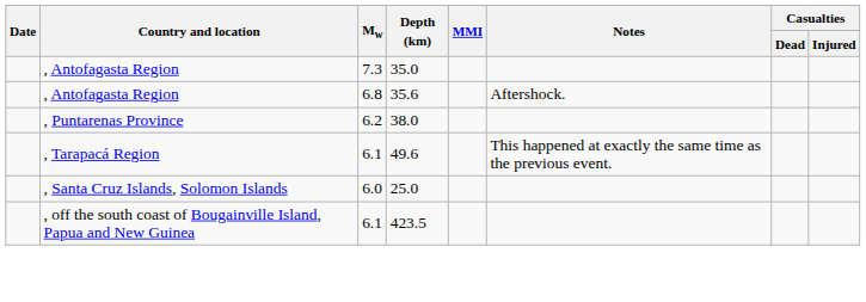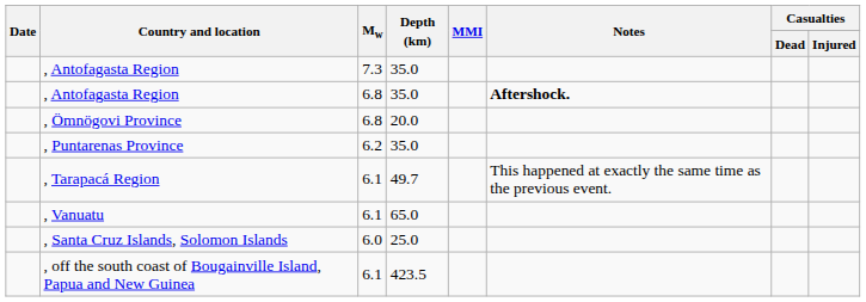 <table class="wikitable sortable sort-under" style="border:1px black; margin-left:1em;">
 <tr>
 <th rowspan="2"><small>Date</small></th>
 <th rowspan="2" style="width: 310px"><small>Country and location</small></th>
 <th rowspan="2"><small>M<sub>w</sub></small></th>
 <th rowspan="2"><small>Depth (km)</small></th>
 <th rowspan="2"><small><a href='#'>MMI</a></small></th>
 <th rowspan="2" class="unsortable"><small>Notes</small></th>
 <th colspan="2"><small>Casualties</small></th>
 </tr>
 <tr>
 <th><small>Dead</small></th>
 <th><small>Injured</small></th>
 </tr>
 <tr>
 <td></td>
 <td>, <a href='#'>Antofagasta Region</a></td>
 <td>7.3</td>
 <td>35.0</td>
 <td></td>
 <td></td>
 <td></td>
 <td></td>
 </tr>
 <tr>
 <td></td>
 <td>, <a href='#'>Antofagasta Region</a></td>
 <td>6.8</td>
-<td>35.6</td>
+<td>35.0</td>
 <td></td>
-<td>Aftershock.</td>
+<td><strong>Aftershock.</strong></td>
+<td></td>
+<td></td>
+</tr>
+<tr>
+<td></td>
+<td>, <a href='#'>Ömnögovi Province</a></td>
+<td>6.8</td>
+<td>20.0</td>
+<td></td>
+<td></td>
 <td></td>
 <td></td>
 </tr>
 <tr>
 <td></td>
 <td>, <a href='#'>Puntarenas Province</a></td>
 <td>6.2</td>
-<td>38.0</td>
+<td>35.0</td>
 <td></td>
 <td></td>
 <td></td>
 <td></td>
 </tr>
 <tr>
 <td></td>
 <td>, <a href='#'>Tarapacá Region</a></td>
 <td>6.1</td>
-<td>49.6</td>
+<td>49.7</td>
 <td></td>
 <td>This happened at exactly the same time as the previous event.</td>
+<td></td>
+<td></td>
+</tr>
+<tr>
+<td></td>
+<td>, <a href='#'>Vanuatu</a></td>
+<td>6.1</td>
+<td>65.0</td>
+<td></td>
+<td></td>
 <td></td>
 <td></td>
 </tr>
 <tr>
 <td></td>
 <td>, <a href='#'>Santa Cruz Islands</a>, <a href='#'>Solomon Islands</a></td>
 <td>6.0</td>
 <td>25.0</td>
 <td></td>
 <td></td>
 <td></td>
 <td></td>
 </tr>
 <tr>
 <td></td>
 <td>, off the south coast of <a href='#'>Bougainville Island</a>, <a href='#'>Papua and New Guinea</a></td>
 <td>6.1</td>
 <td>423.5</td>
 <td></td>
 <td></td>
 <td></td>
 <td></td>
 </tr>
 </table>
